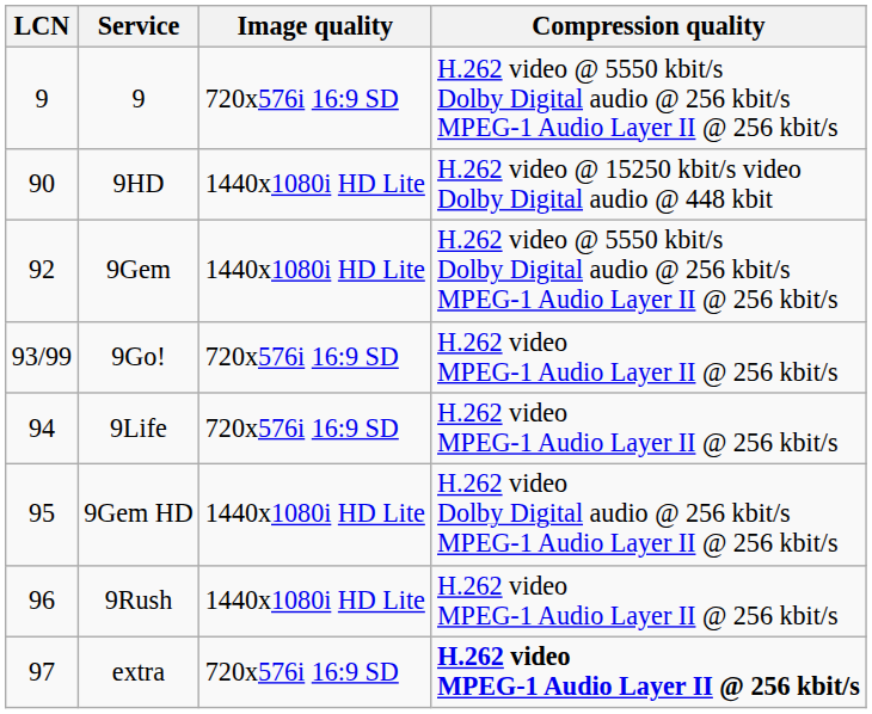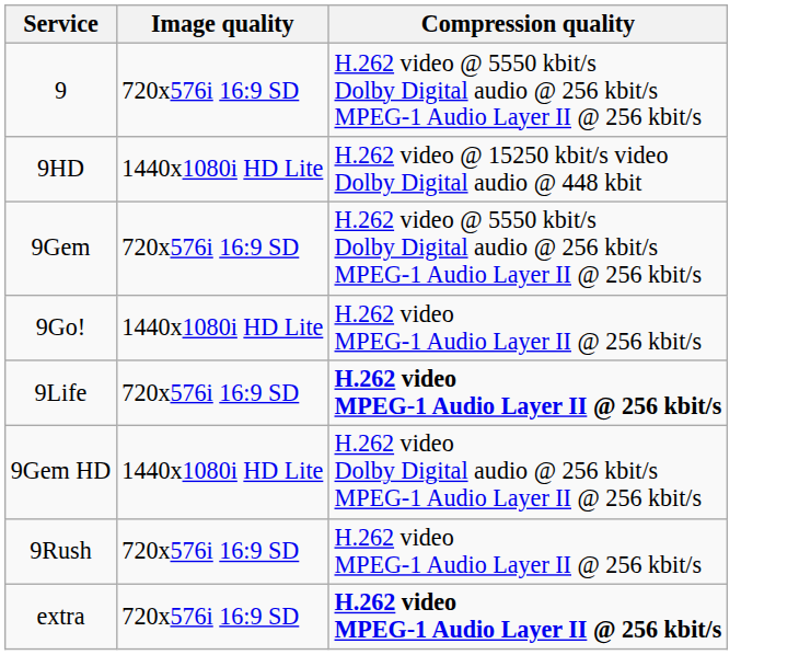 <table class="wikitable">
 <tr style="background:#efefef;">
-<th>LCN</th>
 <th>Service</th>
 <th>Image quality</th>
 <th>Compression quality</th>
 </tr>
 <tr>
 <td align=center>9</td>
-<td align=center>9</td>
 <td>720x<a href='#'>576i</a> <a href='#'>16:9 SD</a></td>
 <td><a href='#'>H.262</a> video @ 5550 kbit/s<br><a href='#'>Dolby Digital</a> audio @ 256 kbit/s<br><a href='#'>MPEG-1 Audio Layer II</a> @ 256 kbit/s</td>
 </tr>
 <tr>
-<td align=center>90</td>
 <td align=center>9HD</td>
 <td>1440x<a href='#'>1080i</a> <a href='#'>HD Lite</a></td>
 <td><a href='#'>H.262</a> video @ 15250 kbit/s video<br><a href='#'>Dolby Digital</a> audio @ 448 kbit</td>
 </tr>
 <tr>
-<td align=center>92</td>
 <td align=center>9Gem</td>
-<td>1440x<a href='#'>1080i</a> <a href='#'>HD Lite</a></td>
+<td>720x<a href='#'>576i</a> <a href='#'>16:9 SD</a></td>
 <td><a href='#'>H.262</a> video @ 5550 kbit/s<br><a href='#'>Dolby Digital</a> audio @ 256 kbit/s<br><a href='#'>MPEG-1 Audio Layer II</a> @ 256 kbit/s</td>
 </tr>
 <tr>
-<td align=center>93/99</td>
 <td align=center>9Go!</td>
-<td>720x<a href='#'>576i</a> <a href='#'>16:9 SD</a></td>
+<td>1440x<a href='#'>1080i</a> <a href='#'>HD Lite</a></td>
 <td><a href='#'>H.262</a> video<br><a href='#'>MPEG-1 Audio Layer II</a> @ 256 kbit/s</td>
 </tr>
 <tr>
-<td align=center>94</td>
 <td align=center>9Life</td>
 <td>720x<a href='#'>576i</a> <a href='#'>16:9 SD</a></td>
-<td><a href='#'>H.262</a> video<br><a href='#'>MPEG-1 Audio Layer II</a> @ 256 kbit/s</td>
+<td><strong><a href='#'>H.262</a> video<br><a href='#'>MPEG-1 Audio Layer II</a> @ 256 kbit/s</strong></td>
 </tr>
 <tr>
-<td align=center>95</td>
 <td align=center>9Gem HD</td>
 <td>1440x<a href='#'>1080i</a> <a href='#'>HD Lite</a></td>
 <td><a href='#'>H.262</a> video<br><a href='#'>Dolby Digital</a> audio @ 256 kbit/s<br><a href='#'>MPEG-1 Audio Layer II</a> @ 256 kbit/s</td>
 </tr>
 <tr>
-<td align=center>96</td>
 <td align=center>9Rush</td>
-<td>1440x<a href='#'>1080i</a> <a href='#'>HD Lite</a></td>
+<td>720x<a href='#'>576i</a> <a href='#'>16:9 SD</a></td>
 <td><a href='#'>H.262</a> video<br><a href='#'>MPEG-1 Audio Layer II</a> @ 256 kbit/s</td>
 </tr>
 <tr>
-<td align=center>97</td>
 <td align=center>extra</td>
 <td>720x<a href='#'>576i</a> <a href='#'>16:9 SD</a></td>
 <td><strong><a href='#'>H.262</a> video<br><a href='#'>MPEG-1 Audio Layer II</a> @ 256 kbit/s</strong></td>
 </tr>
 </table>
